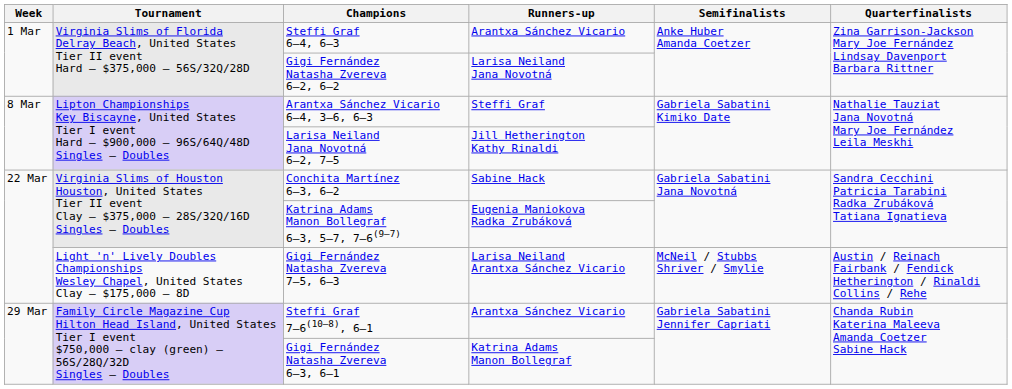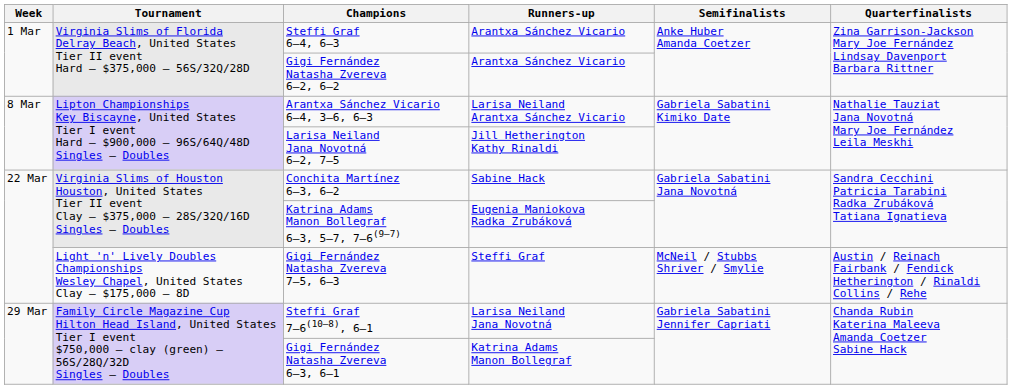 <table class=wikitable style=font-size:95%>
 <tr>
 <th style="width:48px;">Week</th>
 <th style="width:250px;">Tournament</th>
 <th style="width:200px;">Champions</th>
 <th style="width:200px;">Runners-up</th>
 <th style="width:190px;">Semifinalists</th>
 <th style="width:190px;">Quarterfinalists</th>
 </tr>
 <tr valign=top>
 <td rowspan=2>1 Mar</td>
 <td rowspan=2 style="background:#e9e9e9;"><a href='#'>Virginia Slims of Florida</a> <br> <a href='#'>Delray Beach</a>, United States <br> Tier II event <br> Hard – $375,000 – 56S/32Q/28D</td>
 <td> <a href='#'>Steffi Graf</a><br>6–4, 6–3</td>
 <td> <a href='#'>Arantxa Sánchez Vicario</a></td>
 <td rowspan=2>  <a href='#'>Anke Huber</a><br> <a href='#'>Amanda Coetzer</a></td>
 <td rowspan=2> <a href='#'>Zina Garrison-Jackson</a><br> <a href='#'>Mary Joe Fernández</a><br> <a href='#'>Lindsay Davenport</a><br> <a href='#'>Barbara Rittner</a></td>
 </tr>
 <tr valign=top>
 <td> <a href='#'>Gigi Fernández</a> <br>  <a href='#'>Natasha Zvereva</a><br> 6–2, 6–2</td>
-<td> <a href='#'>Larisa Neiland</a> <br>  <a href='#'>Jana Novotná</a></td>
+<td> <a href='#'>Arantxa Sánchez Vicario</a></td>
 </tr>
 <tr valign=top>
 <td rowspan=2>8 Mar</td>
 <td rowspan=2 style="background:#d8cef6;"><a href='#'>Lipton Championships</a> <br> <a href='#'>Key Biscayne</a>, United States <br> Tier I event <br> Hard – $900,000 – 96S/64Q/48D<br><a href='#'>Singles</a> – <a href='#'>Doubles</a></td>
 <td> <a href='#'>Arantxa Sánchez Vicario</a><br>6–4, 3–6, 6–3</td>
-<td> <a href='#'>Steffi Graf</a></td>
+<td> <a href='#'>Larisa Neiland</a><br> <a href='#'>Arantxa Sánchez Vicario</a></td>
 <td rowspan=2>  <a href='#'>Gabriela Sabatini</a><br> <a href='#'>Kimiko Date</a></td>
 <td rowspan=2> <a href='#'>Nathalie Tauziat</a><br> <a href='#'>Jana Novotná</a><br> <a href='#'>Mary Joe Fernández</a><br> <a href='#'>Leila Meskhi</a></td>
 </tr>
 <tr valign=top>
 <td> <a href='#'>Larisa Neiland</a> <br>  <a href='#'>Jana Novotná</a><br> 6–2, 7–5</td>
 <td> <a href='#'>Jill Hetherington</a> <br>  <a href='#'>Kathy Rinaldi</a></td>
 </tr>
 <tr valign=top>
 <td rowspan=3>22 Mar</td>
 <td rowspan=2 style="background:#e9e9e9;"><a href='#'>Virginia Slims of Houston</a> <br> <a href='#'>Houston</a>, United States <br> Tier II event <br> Clay – $375,000 – 28S/32Q/16D<br><a href='#'>Singles</a> – <a href='#'>Doubles</a></td>
 <td> <a href='#'>Conchita Martínez</a><br>6–3, 6–2</td>
 <td> <a href='#'>Sabine Hack</a></td>
 <td rowspan=2>  <a href='#'>Gabriela Sabatini</a><br> <a href='#'>Jana Novotná</a></td>
 <td rowspan=2> <a href='#'>Sandra Cecchini</a><br> <a href='#'>Patricia Tarabini</a><br> <a href='#'>Radka Zrubáková</a><br> <a href='#'>Tatiana Ignatieva</a></td>
 </tr>
 <tr valign=top>
 <td> <a href='#'>Katrina Adams</a> <br>  <a href='#'>Manon Bollegraf</a><br> 6–3, 5–7, 7–6<sup>(9–7)</sup></td>
 <td> <a href='#'>Eugenia Maniokova</a> <br>  <a href='#'>Radka Zrubáková</a></td>
 </tr>
 <tr valign="top">
 <td><a href='#'>Light 'n' Lively Doubles Championships</a><br> <a href='#'>Wesley Chapel</a>, United States<br>Clay – $175,000 – 8D</td>
 <td> <a href='#'>Gigi Fernández</a> <br>  <a href='#'>Natasha Zvereva</a><br>7–5, 6–3</td>
-<td> <a href='#'>Larisa Neiland</a><br> <a href='#'>Arantxa Sánchez Vicario</a></td>
+<td> <a href='#'>Steffi Graf</a></td>
 <td> <a href='#'>McNeil</a> /  <a href='#'>Stubbs</a> <br> <a href='#'>Shriver</a> /  <a href='#'>Smylie</a></td>
 <td> <a href='#'>Austin</a> /  <a href='#'>Reinach</a> <br> <a href='#'>Fairbank</a> /   <a href='#'>Fendick</a> <br> <a href='#'>Hetherington</a> /  <a href='#'>Rinaldi</a> <br> <a href='#'>Collins</a> /  <a href='#'>Rehe</a></td>
 </tr>
 <tr valign=top>
 <td rowspan=2>29 Mar</td>
 <td rowspan=2 style="background:#d8cef6;"><a href='#'>Family Circle Magazine Cup</a> <br> <a href='#'>Hilton Head Island</a>, United States <br> Tier I event <br> $750,000 – clay (green) – 56S/28Q/32D<br><a href='#'>Singles</a> – <a href='#'>Doubles</a></td>
 <td> <a href='#'>Steffi Graf</a><br>7–6<sup>(10–8)</sup>, 6–1</td>
-<td> <a href='#'>Arantxa Sánchez Vicario</a></td>
+<td> <a href='#'>Larisa Neiland</a> <br>  <a href='#'>Jana Novotná</a></td>
 <td rowspan=2>  <a href='#'>Gabriela Sabatini</a><br> <a href='#'>Jennifer Capriati</a></td>
 <td rowspan=2> <a href='#'>Chanda Rubin</a><br> <a href='#'>Katerina Maleeva</a><br> <a href='#'>Amanda Coetzer</a><br> <a href='#'>Sabine Hack</a></td>
 </tr>
 <tr valign=top>
 <td> <a href='#'>Gigi Fernández</a> <br>  <a href='#'>Natasha Zvereva</a><br> 6–3, 6–1</td>
 <td> <a href='#'>Katrina Adams</a> <br>  <a href='#'>Manon Bollegraf</a></td>
 </tr>
 </table>
